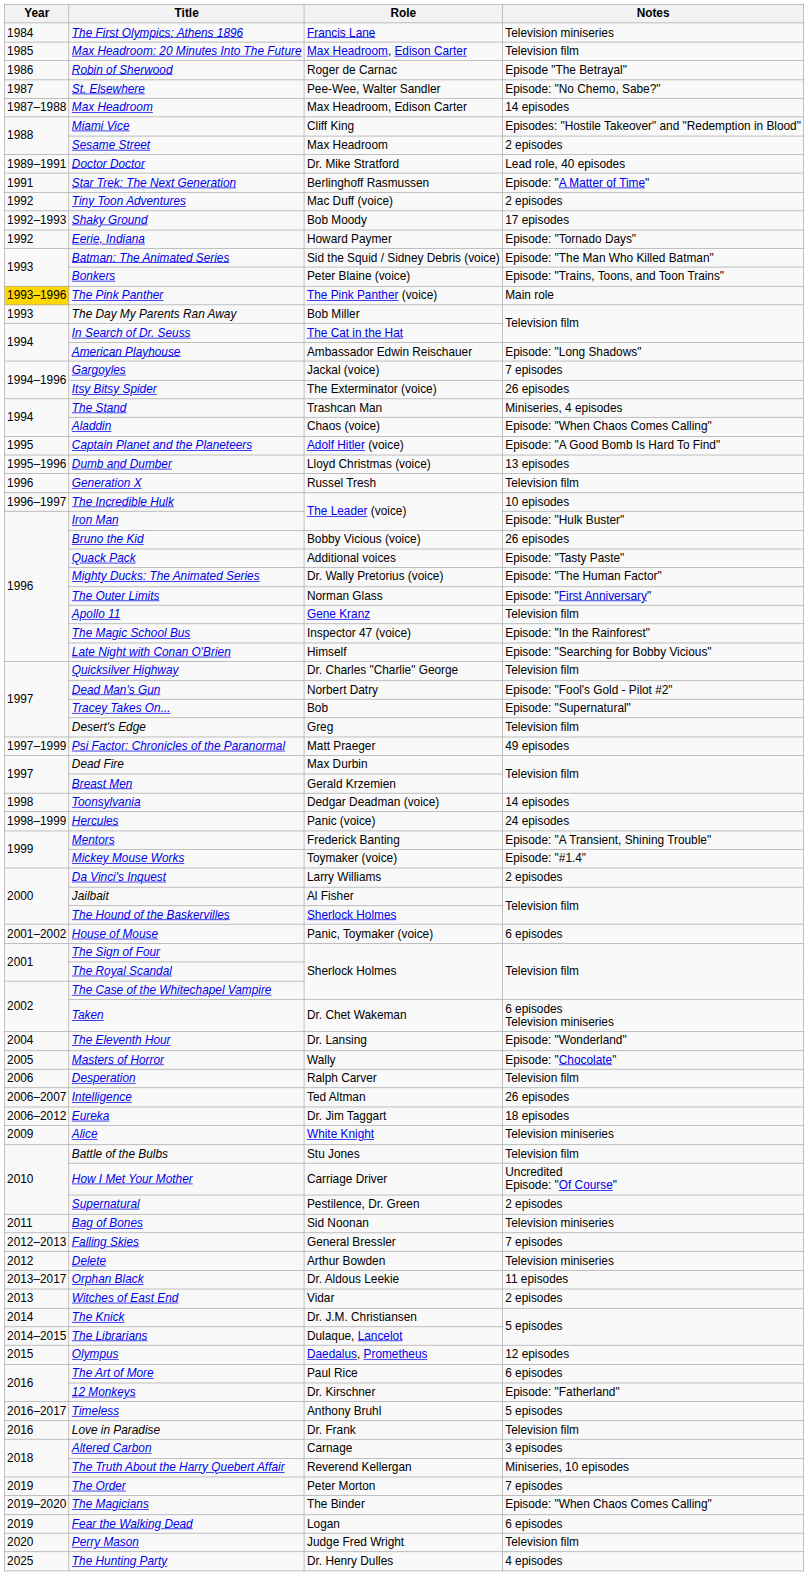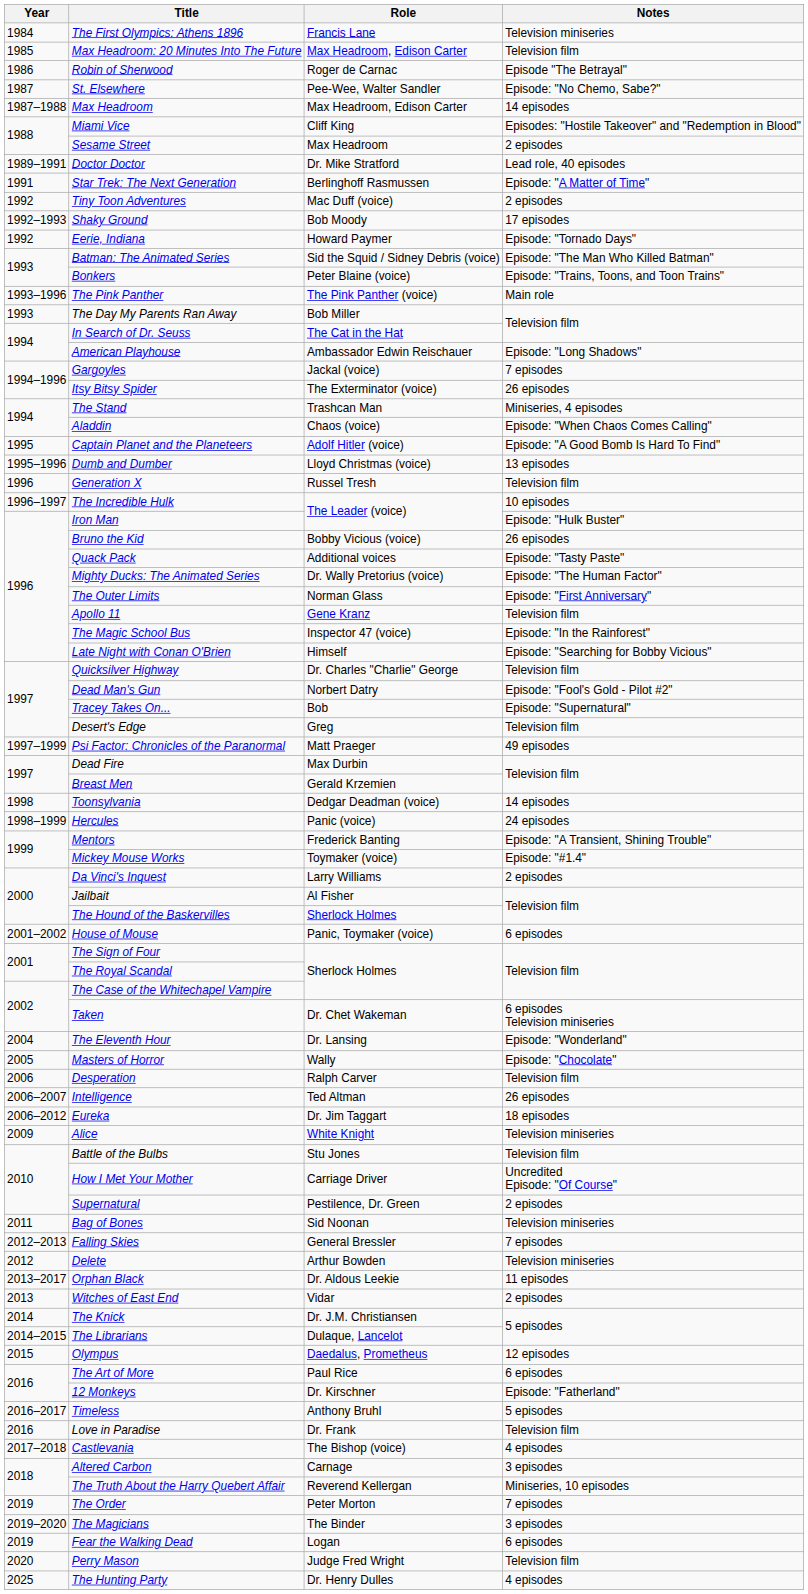 <table class="wikitable sortable">
 <tr>
 <th>Year</th>
 <th>Title</th>
 <th>Role</th>
 <th>Notes</th>
 </tr>
 <tr>
 <td>1984</td>
 <td data-sort-value="First Olympics: Athens 1896, The"><em><a href='#'>The First Olympics: Athens 1896</a></em></td>
 <td><a href='#'>Francis Lane</a></td>
 <td>Television miniseries</td>
 </tr>
 <tr>
 <td>1985</td>
 <td><em><a href='#'>Max Headroom: 20 Minutes Into The Future</a></em></td>
 <td><a href='#'>Max Headroom</a>, <a href='#'>Edison Carter</a></td>
 <td>Television film</td>
 </tr>
 <tr>
 <td>1986</td>
 <td><em><a href='#'>Robin of Sherwood</a></em></td>
 <td>Roger de Carnac</td>
 <td>Episode "The Betrayal"</td>
 </tr>
 <tr>
 <td>1987</td>
 <td><em><a href='#'>St. Elsewhere</a></em></td>
 <td>Pee-Wee, Walter Sandler</td>
 <td>Episode: "No Chemo, Sabe?"</td>
 </tr>
 <tr>
 <td>1987–1988</td>
 <td><em><a href='#'>Max Headroom</a></em></td>
 <td>Max Headroom, Edison Carter</td>
 <td>14 episodes</td>
 </tr>
 <tr>
 <td rowspan="2">1988</td>
 <td><em><a href='#'>Miami Vice</a></em></td>
 <td>Cliff King</td>
 <td>Episodes: "Hostile Takeover" and "Redemption in Blood"</td>
 </tr>
 <tr>
 <td><em><a href='#'>Sesame Street</a></em></td>
 <td>Max Headroom</td>
 <td>2 episodes</td>
 </tr>
 <tr>
 <td>1989–1991</td>
 <td><em><a href='#'>Doctor Doctor</a></em></td>
 <td>Dr. Mike Stratford</td>
 <td>Lead role, 40 episodes</td>
 </tr>
 <tr>
 <td>1991</td>
 <td><em><a href='#'>Star Trek: The Next Generation</a></em></td>
 <td>Berlinghoff Rasmussen</td>
 <td>Episode: "<a href='#'>A Matter of Time</a>"</td>
 </tr>
 <tr>
 <td>1992</td>
 <td><em><a href='#'>Tiny Toon Adventures</a></em></td>
 <td>Mac Duff (voice)</td>
 <td>2 episodes</td>
 </tr>
 <tr>
 <td>1992–1993</td>
 <td><em><a href='#'>Shaky Ground</a></em></td>
 <td>Bob Moody</td>
 <td>17 episodes</td>
 </tr>
 <tr>
 <td>1992</td>
 <td><em><a href='#'>Eerie, Indiana</a></em></td>
 <td>Howard Paymer</td>
 <td>Episode: "Tornado Days"</td>
 </tr>
 <tr>
 <td rowspan="2">1993</td>
 <td><em><a href='#'>Batman: The Animated Series</a></em></td>
 <td>Sid the Squid / Sidney Debris (voice)</td>
 <td>Episode: "The Man Who Killed Batman"</td>
 </tr>
 <tr>
 <td><em><a href='#'>Bonkers</a></em></td>
 <td>Peter Blaine (voice)</td>
 <td>Episode: "Trains, Toons, and Toon Trains"</td>
 </tr>
 <tr>
-<td style="background: gold;">1993–1996</td>
+<td>1993–1996</td>
 <td data-sort-value="Pink Panther, The"><em><a href='#'>The Pink Panther</a></em></td>
 <td><a href='#'>The Pink Panther</a> (voice)</td>
 <td>Main role</td>
 </tr>
 <tr>
 <td>1993</td>
 <td data-sort-value="Day My Parents Ran Away, The"><em>The Day My Parents Ran Away</em></td>
 <td>Bob Miller</td>
 <td rowspan="2">Television film</td>
 </tr>
 <tr>
 <td rowspan="2">1994</td>
 <td><em><a href='#'>In Search of Dr. Seuss</a></em></td>
 <td><a href='#'>The Cat in the Hat</a></td>
 </tr>
 <tr>
 <td><em><a href='#'>American Playhouse</a></em></td>
 <td>Ambassador Edwin Reischauer</td>
 <td>Episode: "Long Shadows"</td>
 </tr>
 <tr>
 <td rowspan="2">1994–1996</td>
 <td><em><a href='#'>Gargoyles</a></em></td>
 <td>Jackal (voice)</td>
 <td>7 episodes</td>
 </tr>
 <tr>
 <td><em><a href='#'>Itsy Bitsy Spider</a></em></td>
 <td>The Exterminator (voice)</td>
 <td>26 episodes</td>
 </tr>
 <tr>
 <td rowspan="2">1994</td>
 <td data-sort-value="Stand, The"><em><a href='#'>The Stand</a></em></td>
 <td>Trashcan Man</td>
 <td>Miniseries, 4 episodes</td>
 </tr>
 <tr>
 <td><em><a href='#'>Aladdin</a></em></td>
 <td>Chaos (voice)</td>
 <td>Episode: "When Chaos Comes Calling"</td>
 </tr>
 <tr>
 <td>1995</td>
 <td><em><a href='#'>Captain Planet and the Planeteers</a></em></td>
 <td><a href='#'>Adolf Hitler</a> (voice)</td>
 <td>Episode: "A Good Bomb Is Hard To Find"</td>
 </tr>
 <tr>
 <td>1995–1996</td>
 <td><em><a href='#'>Dumb and Dumber</a></em></td>
 <td>Lloyd Christmas (voice)</td>
 <td>13 episodes</td>
 </tr>
 <tr>
 <td>1996</td>
 <td><em><a href='#'>Generation X</a></em></td>
 <td>Russel Tresh</td>
 <td>Television film</td>
 </tr>
 <tr>
 <td>1996–1997</td>
 <td data-sort-value="Incredible Hulk, The"><em><a href='#'>The Incredible Hulk</a></em></td>
 <td rowspan="2"><a href='#'>The Leader</a> (voice)</td>
 <td>10 episodes</td>
 </tr>
 <tr>
 <td rowspan="8">1996</td>
 <td><em><a href='#'>Iron Man</a></em></td>
 <td>Episode: "Hulk Buster"</td>
 </tr>
 <tr>
 <td><em><a href='#'>Bruno the Kid</a></em></td>
 <td>Bobby Vicious (voice)</td>
 <td>26 episodes</td>
 </tr>
 <tr>
 <td><em><a href='#'>Quack Pack</a></em></td>
 <td>Additional voices</td>
 <td>Episode: "Tasty Paste"</td>
 </tr>
 <tr>
 <td><em><a href='#'>Mighty Ducks: The Animated Series</a></em></td>
 <td>Dr. Wally Pretorius (voice)</td>
 <td>Episode: "The Human Factor"</td>
 </tr>
 <tr>
 <td data-sort-value="Outer Limits, The"><em><a href='#'>The Outer Limits</a></em></td>
 <td>Norman Glass</td>
 <td>Episode: "<a href='#'>First Anniversary</a>"</td>
 </tr>
 <tr>
 <td><em><a href='#'>Apollo 11</a></em></td>
 <td><a href='#'>Gene Kranz</a></td>
 <td>Television film</td>
 </tr>
 <tr>
 <td data-sort-value="Magic School Bus, The"><em><a href='#'>The Magic School Bus</a></em></td>
 <td>Inspector 47 (voice)</td>
 <td>Episode: "In the Rainforest"</td>
 </tr>
 <tr>
 <td><em><a href='#'>Late Night with Conan O'Brien</a></em></td>
 <td>Himself</td>
 <td>Episode: "Searching for Bobby Vicious"</td>
 </tr>
 <tr>
 <td rowspan="4">1997</td>
 <td><em><a href='#'>Quicksilver Highway</a></em></td>
 <td>Dr. Charles "Charlie" George</td>
 <td>Television film</td>
 </tr>
 <tr>
 <td><em><a href='#'>Dead Man's Gun</a></em></td>
 <td>Norbert Datry</td>
 <td>Episode: "Fool's Gold - Pilot #2"</td>
 </tr>
 <tr>
 <td><em><a href='#'>Tracey Takes On...</a></em></td>
 <td>Bob</td>
 <td>Episode: "Supernatural"</td>
 </tr>
 <tr>
 <td><em>Desert's Edge</em></td>
 <td>Greg</td>
 <td>Television film</td>
 </tr>
 <tr>
 <td>1997–1999</td>
 <td><em><a href='#'>Psi Factor: Chronicles of the Paranormal</a></em></td>
 <td>Matt Praeger</td>
 <td>49 episodes</td>
 </tr>
 <tr>
 <td rowspan="2">1997</td>
 <td><em>Dead Fire</em></td>
 <td>Max Durbin</td>
 <td rowspan="2">Television film</td>
 </tr>
 <tr>
 <td><em><a href='#'>Breast Men</a></em></td>
 <td>Gerald Krzemien</td>
 </tr>
 <tr>
 <td>1998</td>
 <td><em><a href='#'>Toonsylvania</a></em></td>
 <td>Dedgar Deadman (voice)</td>
 <td>14 episodes</td>
 </tr>
 <tr>
 <td>1998–1999</td>
 <td><em><a href='#'>Hercules</a></em></td>
 <td>Panic (voice)</td>
 <td>24 episodes</td>
 </tr>
 <tr>
 <td rowspan="2">1999</td>
 <td><em><a href='#'>Mentors</a></em></td>
 <td>Frederick Banting</td>
 <td>Episode: "A Transient, Shining Trouble"</td>
 </tr>
 <tr>
 <td><em><a href='#'>Mickey Mouse Works</a></em></td>
 <td>Toymaker (voice)</td>
 <td>Episode: "#1.4"</td>
 </tr>
 <tr>
 <td rowspan="3">2000</td>
 <td><em><a href='#'>Da Vinci's Inquest</a></em></td>
 <td>Larry Williams</td>
 <td>2 episodes</td>
 </tr>
 <tr>
 <td><em>Jailbait</em></td>
 <td>Al Fisher</td>
 <td rowspan="2">Television film</td>
 </tr>
 <tr>
 <td data-sort-value="Hound of the Baskervilles, The"><em><a href='#'>The Hound of the Baskervilles</a></em></td>
 <td><a href='#'>Sherlock Holmes</a></td>
 </tr>
 <tr>
 <td>2001–2002</td>
 <td><em><a href='#'>House of Mouse</a></em></td>
 <td>Panic, Toymaker (voice)</td>
 <td>6 episodes</td>
 </tr>
 <tr>
 <td rowspan="2">2001</td>
 <td data-sort-value="Sign of Four, The"><em><a href='#'>The Sign of Four</a></em></td>
 <td rowspan="3">Sherlock Holmes</td>
 <td rowspan="3">Television film</td>
 </tr>
 <tr>
 <td data-sort-value="Royal Scandal, The"><em><a href='#'>The Royal Scandal</a></em></td>
 </tr>
 <tr>
 <td rowspan="2">2002</td>
 <td data-sort-value="Case of the Whitechapel Vampire, The"><em><a href='#'>The Case of the Whitechapel Vampire</a></em></td>
 </tr>
 <tr>
 <td><em><a href='#'>Taken</a></em></td>
 <td>Dr. Chet Wakeman</td>
 <td>6 episodes<br>Television miniseries</td>
 </tr>
 <tr>
 <td>2004</td>
 <td data-sort-value="Eleventh Hour, The"><em><a href='#'>The Eleventh Hour</a></em></td>
 <td>Dr. Lansing</td>
 <td>Episode: "Wonderland"</td>
 </tr>
 <tr>
 <td>2005</td>
 <td><em><a href='#'>Masters of Horror</a></em></td>
 <td>Wally</td>
 <td>Episode: "<a href='#'>Chocolate</a>"</td>
 </tr>
 <tr>
 <td>2006</td>
 <td><em><a href='#'>Desperation</a></em></td>
 <td>Ralph Carver</td>
 <td>Television film</td>
 </tr>
 <tr>
 <td>2006–2007</td>
 <td><em><a href='#'>Intelligence</a></em></td>
 <td>Ted Altman</td>
 <td>26 episodes</td>
 </tr>
 <tr>
 <td>2006–2012</td>
 <td><em><a href='#'>Eureka</a></em></td>
 <td>Dr. Jim Taggart</td>
 <td>18 episodes</td>
 </tr>
 <tr>
 <td>2009</td>
 <td><em><a href='#'>Alice</a></em></td>
 <td><a href='#'>White Knight</a></td>
 <td>Television miniseries</td>
 </tr>
 <tr>
 <td rowspan="3">2010</td>
 <td><em>Battle of the Bulbs</em></td>
 <td>Stu Jones</td>
 <td>Television film</td>
 </tr>
 <tr>
 <td><em><a href='#'>How I Met Your Mother</a></em></td>
 <td>Carriage Driver</td>
 <td>Uncredited<br>Episode: "<a href='#'>Of Course</a>"</td>
 </tr>
 <tr>
 <td><em><a href='#'>Supernatural</a></em></td>
 <td>Pestilence, Dr. Green</td>
 <td>2 episodes</td>
 </tr>
 <tr>
 <td>2011</td>
 <td><em><a href='#'>Bag of Bones</a></em></td>
 <td>Sid Noonan</td>
 <td>Television miniseries</td>
 </tr>
 <tr>
 <td>2012–2013</td>
 <td><em><a href='#'>Falling Skies</a></em></td>
 <td>General Bressler</td>
 <td>7 episodes</td>
 </tr>
 <tr>
 <td>2012</td>
 <td><em><a href='#'>Delete</a></em></td>
 <td>Arthur Bowden</td>
 <td>Television miniseries</td>
 </tr>
 <tr>
 <td>2013–2017</td>
 <td><em><a href='#'>Orphan Black</a></em></td>
 <td>Dr. Aldous Leekie</td>
 <td>11 episodes</td>
 </tr>
 <tr>
 <td>2013</td>
 <td><em><a href='#'>Witches of East End</a></em></td>
 <td>Vidar</td>
 <td>2 episodes</td>
 </tr>
 <tr>
 <td>2014</td>
 <td data-sort-value="Knick, The"><em><a href='#'>The Knick</a></em></td>
 <td>Dr. J.M. Christiansen</td>
 <td rowspan="2">5 episodes</td>
 </tr>
 <tr>
 <td>2014–2015</td>
 <td data-sort-value="Librarians, The"><em><a href='#'>The Librarians</a></em></td>
 <td>Dulaque, <a href='#'>Lancelot</a></td>
 </tr>
 <tr>
 <td>2015</td>
 <td><em><a href='#'>Olympus</a></em></td>
 <td><a href='#'>Daedalus</a>, <a href='#'>Prometheus</a></td>
 <td>12 episodes</td>
 </tr>
 <tr>
 <td rowspan="2">2016</td>
 <td data-sort-value="Art of More, The"><em><a href='#'>The Art of More</a></em></td>
 <td>Paul Rice</td>
 <td>6 episodes</td>
 </tr>
 <tr>
 <td><em><a href='#'>12 Monkeys</a></em></td>
 <td>Dr. Kirschner</td>
 <td>Episode: "Fatherland"</td>
 </tr>
 <tr>
 <td>2016–2017</td>
 <td><em><a href='#'>Timeless</a></em></td>
 <td>Anthony Bruhl</td>
 <td>5 episodes</td>
 </tr>
 <tr>
 <td>2016</td>
 <td><em>Love in Paradise</em></td>
 <td>Dr. Frank</td>
 <td>Television film</td>
 </tr>
 <tr>
+<td>2017–2018</td>
+<td><em><a href='#'>Castlevania</a></em></td>
+<td>The Bishop (voice)</td>
+<td>4 episodes</td>
+</tr>
+<tr>
 <td rowspan="2">2018</td>
 <td><em><a href='#'>Altered Carbon</a></em></td>
 <td>Carnage</td>
 <td>3 episodes</td>
 </tr>
 <tr>
 <td data-sort-value="Truth About the Harry Quebert Affair, The"><em><a href='#'>The Truth About the Harry Quebert Affair</a></em></td>
 <td>Reverend Kellergan</td>
 <td>Miniseries, 10 episodes</td>
 </tr>
 <tr>
 <td>2019</td>
 <td data-sort-value="Order, The"><em><a href='#'>The Order</a></em></td>
 <td>Peter Morton</td>
 <td>7 episodes</td>
 </tr>
 <tr>
 <td>2019–2020</td>
 <td data-sort-value="Magicians, The"><em><a href='#'>The Magicians</a></em></td>
 <td>The Binder</td>
-<td>Episode: "When Chaos Comes Calling"</td>
+<td>3 episodes</td>
 </tr>
 <tr>
 <td>2019</td>
 <td><em><a href='#'>Fear the Walking Dead</a></em></td>
 <td>Logan</td>
 <td>6 episodes</td>
 </tr>
 <tr>
 <td>2020</td>
 <td><em><a href='#'>Perry Mason</a></em></td>
 <td>Judge Fred Wright</td>
 <td>Television film</td>
 </tr>
 <tr>
 <td>2025</td>
 <td><em><a href='#'>The Hunting Party</a></em></td>
 <td>Dr. Henry Dulles</td>
 <td>4 episodes</td>
 </tr>
 </table>
